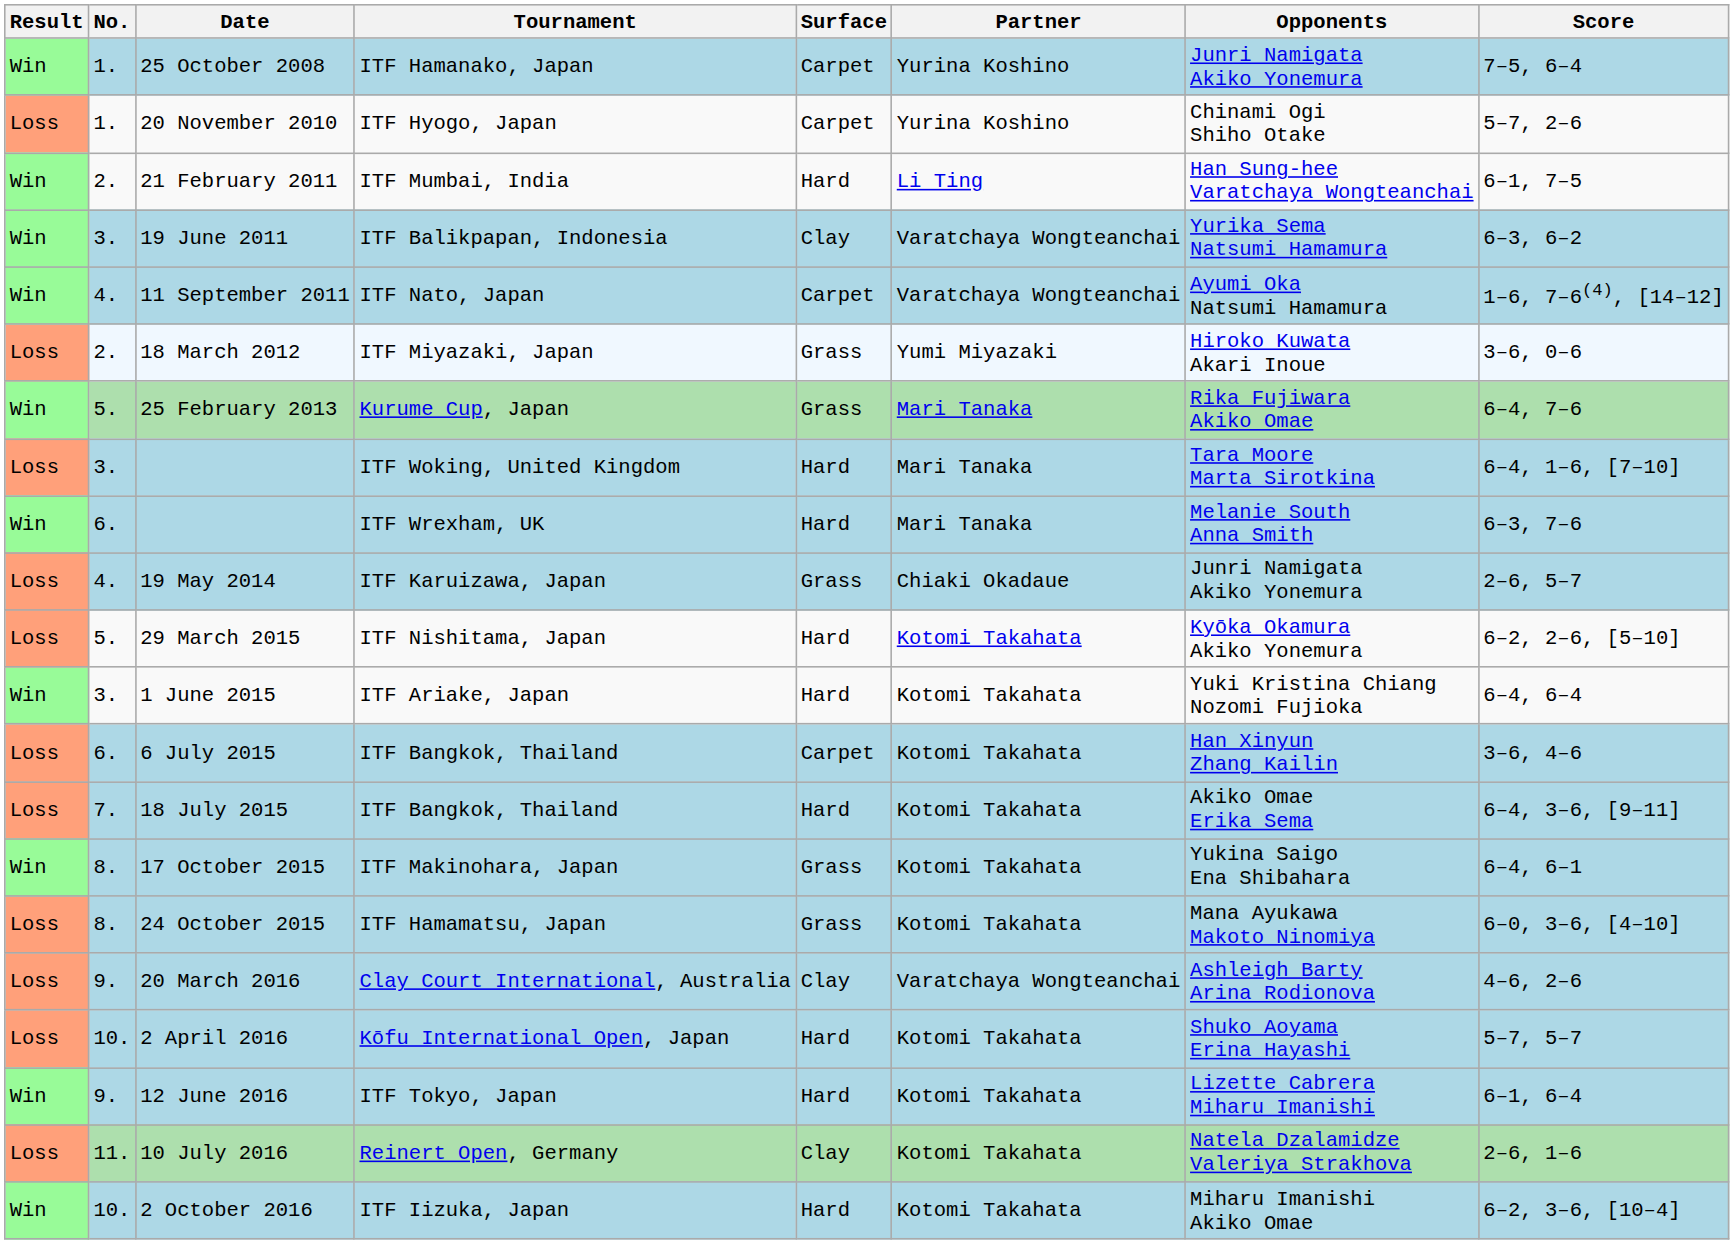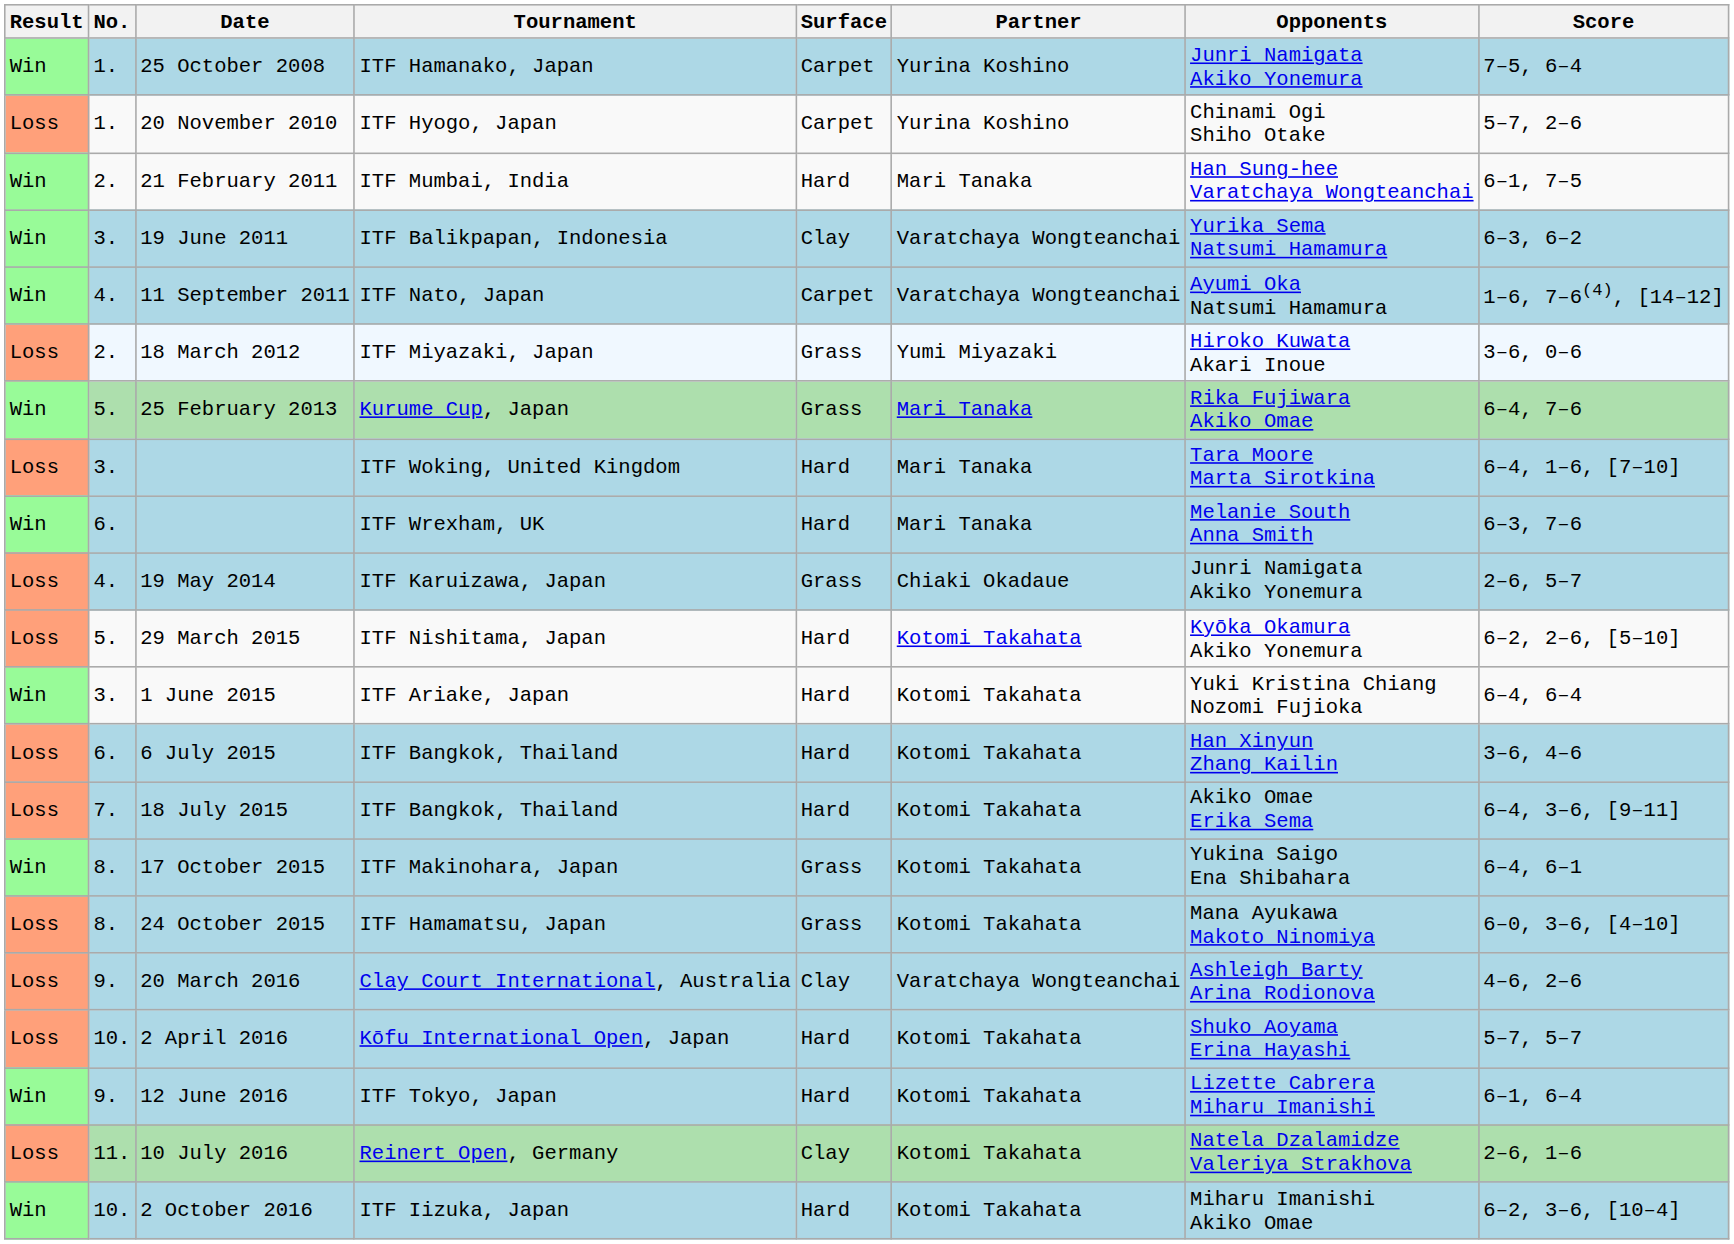 <table class="sortable wikitable">
 <tr>
 <th>Result</th>
 <th>No.</th>
 <th>Date</th>
 <th>Tournament</th>
 <th>Surface</th>
 <th>Partner</th>
 <th>Opponents</th>
 <th class="unsortable">Score</th>
 </tr>
 <tr style="background:lightblue;">
 <td style="background:#98fb98;">Win</td>
 <td>1.</td>
 <td>25 October 2008</td>
 <td>ITF Hamanako, Japan</td>
 <td>Carpet</td>
 <td> Yurina Koshino</td>
 <td> <a href='#'>Junri Namigata</a> <br>  <a href='#'>Akiko Yonemura</a></td>
 <td>7–5, 6–4</td>
 </tr>
 <tr>
 <td bgcolor=FFA07A>Loss</td>
 <td>1.</td>
 <td>20 November 2010</td>
 <td>ITF Hyogo, Japan</td>
 <td>Carpet</td>
 <td> Yurina Koshino</td>
 <td> Chinami Ogi <br>  Shiho Otake</td>
 <td>5–7, 2–6</td>
 </tr>
 <tr>
 <td style="background:#98fb98;">Win</td>
 <td>2.</td>
 <td>21 February 2011</td>
 <td>ITF Mumbai, India</td>
 <td>Hard</td>
-<td> <a href='#'>Li Ting</a></td>
+<td> Mari Tanaka</td>
 <td> <a href='#'>Han Sung-hee</a> <br>  <a href='#'>Varatchaya Wongteanchai</a></td>
 <td>6–1, 7–5</td>
 </tr>
 <tr style="background:lightblue;">
 <td style="background:#98fb98;">Win</td>
 <td>3.</td>
 <td>19 June 2011</td>
 <td>ITF Balikpapan, Indonesia</td>
 <td>Clay</td>
 <td> Varatchaya Wongteanchai</td>
 <td> <a href='#'>Yurika Sema</a> <br>  <a href='#'>Natsumi Hamamura</a></td>
 <td>6–3, 6–2</td>
 </tr>
 <tr style="background:lightblue;">
 <td style="background:#98fb98;">Win</td>
 <td>4.</td>
 <td>11 September 2011</td>
 <td>ITF Nato, Japan</td>
 <td>Carpet</td>
 <td> Varatchaya Wongteanchai</td>
 <td> <a href='#'>Ayumi Oka</a> <br>  Natsumi Hamamura</td>
 <td>1–6, 7–6<sup>(4)</sup>, [14–12]</td>
 </tr>
 <tr style="background:#f0f8ff;">
 <td bgcolor=FFA07A>Loss</td>
 <td>2.</td>
 <td>18 March 2012</td>
 <td>ITF Miyazaki, Japan</td>
 <td>Grass</td>
 <td> Yumi Miyazaki</td>
 <td> <a href='#'>Hiroko Kuwata</a> <br>  Akari Inoue</td>
 <td>3–6, 0–6</td>
 </tr>
 <tr style="background:#addfad;">
 <td style="background:#98fb98;">Win</td>
 <td>5.</td>
 <td>25 February 2013</td>
 <td><a href='#'>Kurume Cup</a>, Japan</td>
 <td>Grass</td>
 <td> <a href='#'>Mari Tanaka</a></td>
 <td> <a href='#'>Rika Fujiwara</a> <br>  <a href='#'>Akiko Omae</a></td>
 <td>6–4, 7–6</td>
 </tr>
 <tr style="background:lightblue;">
 <td bgcolor="FFA07A">Loss</td>
 <td>3.</td>
 <td></td>
 <td>ITF Woking, United Kingdom</td>
 <td>Hard</td>
 <td> Mari Tanaka</td>
 <td> <a href='#'>Tara Moore</a> <br>  <a href='#'>Marta Sirotkina</a></td>
 <td>6–4, 1–6, [7–10]</td>
 </tr>
 <tr style="background:lightblue;">
 <td style="background:#98fb98;">Win</td>
 <td>6.</td>
 <td></td>
 <td>ITF Wrexham, UK</td>
 <td>Hard</td>
 <td> Mari Tanaka</td>
 <td> <a href='#'>Melanie South</a> <br>  <a href='#'>Anna Smith</a></td>
 <td>6–3, 7–6</td>
 </tr>
 <tr style="background:lightblue;">
 <td bgcolor="FFA07A">Loss</td>
 <td>4.</td>
 <td>19 May 2014</td>
 <td>ITF Karuizawa, Japan</td>
 <td>Grass</td>
 <td> Chiaki Okadaue</td>
 <td> Junri Namigata <br>  Akiko Yonemura</td>
 <td>2–6, 5–7</td>
 </tr>
 <tr>
 <td bgcolor="FFA07A">Loss</td>
 <td>5.</td>
 <td>29 March 2015</td>
 <td>ITF Nishitama, Japan</td>
 <td>Hard</td>
 <td> <a href='#'>Kotomi Takahata</a></td>
 <td> <a href='#'>Kyōka Okamura</a> <br>  Akiko Yonemura</td>
 <td>6–2, 2–6, [5–10]</td>
 </tr>
 <tr>
 <td style="background:#98fb98;">Win</td>
 <td>3.</td>
 <td>1 June 2015</td>
 <td>ITF Ariake, Japan</td>
 <td>Hard</td>
 <td> Kotomi Takahata</td>
 <td> Yuki Kristina Chiang <br>  Nozomi Fujioka</td>
 <td>6–4, 6–4</td>
 </tr>
 <tr style="background:lightblue;">
 <td bgcolor="FFA07A">Loss</td>
 <td>6.</td>
 <td>6 July 2015</td>
 <td>ITF Bangkok, Thailand</td>
-<td>Carpet</td>
+<td>Hard</td>
 <td> Kotomi Takahata</td>
 <td> <a href='#'>Han Xinyun</a> <br>  <a href='#'>Zhang Kailin</a></td>
 <td>3–6, 4–6</td>
 </tr>
 <tr style="background:lightblue;">
 <td bgcolor="FFA07A">Loss</td>
 <td>7.</td>
 <td>18 July 2015</td>
 <td>ITF Bangkok, Thailand</td>
 <td>Hard</td>
 <td> Kotomi Takahata</td>
 <td> Akiko Omae <br>  <a href='#'>Erika Sema</a></td>
 <td>6–4, 3–6, [9–11]</td>
 </tr>
 <tr style="background:lightblue;">
 <td style="background:#98fb98;">Win</td>
 <td>8.</td>
 <td>17 October 2015</td>
 <td>ITF Makinohara, Japan</td>
 <td>Grass</td>
 <td> Kotomi Takahata</td>
 <td> Yukina Saigo <br>  Ena Shibahara</td>
 <td>6–4, 6–1</td>
 </tr>
 <tr style="background:lightblue;">
 <td bgcolor="FFA07A">Loss</td>
 <td>8.</td>
 <td>24 October 2015</td>
 <td>ITF Hamamatsu, Japan</td>
 <td>Grass</td>
 <td> Kotomi Takahata</td>
 <td> Mana Ayukawa <br>  <a href='#'>Makoto Ninomiya</a></td>
 <td>6–0, 3–6, [4–10]</td>
 </tr>
 <tr style="background:lightblue;">
 <td bgcolor="FFA07A">Loss</td>
 <td>9.</td>
 <td>20 March 2016</td>
 <td><a href='#'>Clay Court International</a>, Australia</td>
 <td>Clay</td>
 <td> Varatchaya Wongteanchai</td>
 <td> <a href='#'>Ashleigh Barty</a> <br>  <a href='#'>Arina Rodionova</a></td>
 <td>4–6, 2–6</td>
 </tr>
 <tr style="background:lightblue;">
 <td bgcolor="FFA07A">Loss</td>
 <td>10.</td>
 <td>2 April 2016</td>
 <td><a href='#'>Kōfu International Open</a>, Japan</td>
 <td>Hard</td>
 <td> Kotomi Takahata</td>
 <td> <a href='#'>Shuko Aoyama</a> <br>  <a href='#'>Erina Hayashi</a></td>
 <td>5–7, 5–7</td>
 </tr>
 <tr style="background:lightblue;">
 <td style="background:#98fb98;">Win</td>
 <td>9.</td>
 <td>12 June 2016</td>
 <td>ITF Tokyo, Japan</td>
 <td>Hard</td>
 <td> Kotomi Takahata</td>
 <td> <a href='#'>Lizette Cabrera</a> <br>  <a href='#'>Miharu Imanishi</a></td>
 <td>6–1, 6–4</td>
 </tr>
 <tr style="background:#addfad;">
 <td bgcolor="FFA07A">Loss</td>
 <td>11.</td>
 <td>10 July 2016</td>
 <td><a href='#'>Reinert Open</a>, Germany</td>
 <td>Clay</td>
 <td> Kotomi Takahata</td>
 <td> <a href='#'>Natela Dzalamidze</a> <br>  <a href='#'>Valeriya Strakhova</a></td>
 <td>2–6, 1–6</td>
 </tr>
 <tr style="background:lightblue;">
 <td style="background:#98fb98;">Win</td>
 <td>10.</td>
 <td>2 October 2016</td>
 <td>ITF Iizuka, Japan</td>
 <td>Hard</td>
 <td> Kotomi Takahata</td>
 <td> Miharu Imanishi <br>  Akiko Omae</td>
 <td>6–2, 3–6, [10–4]</td>
 </tr>
 </table>
